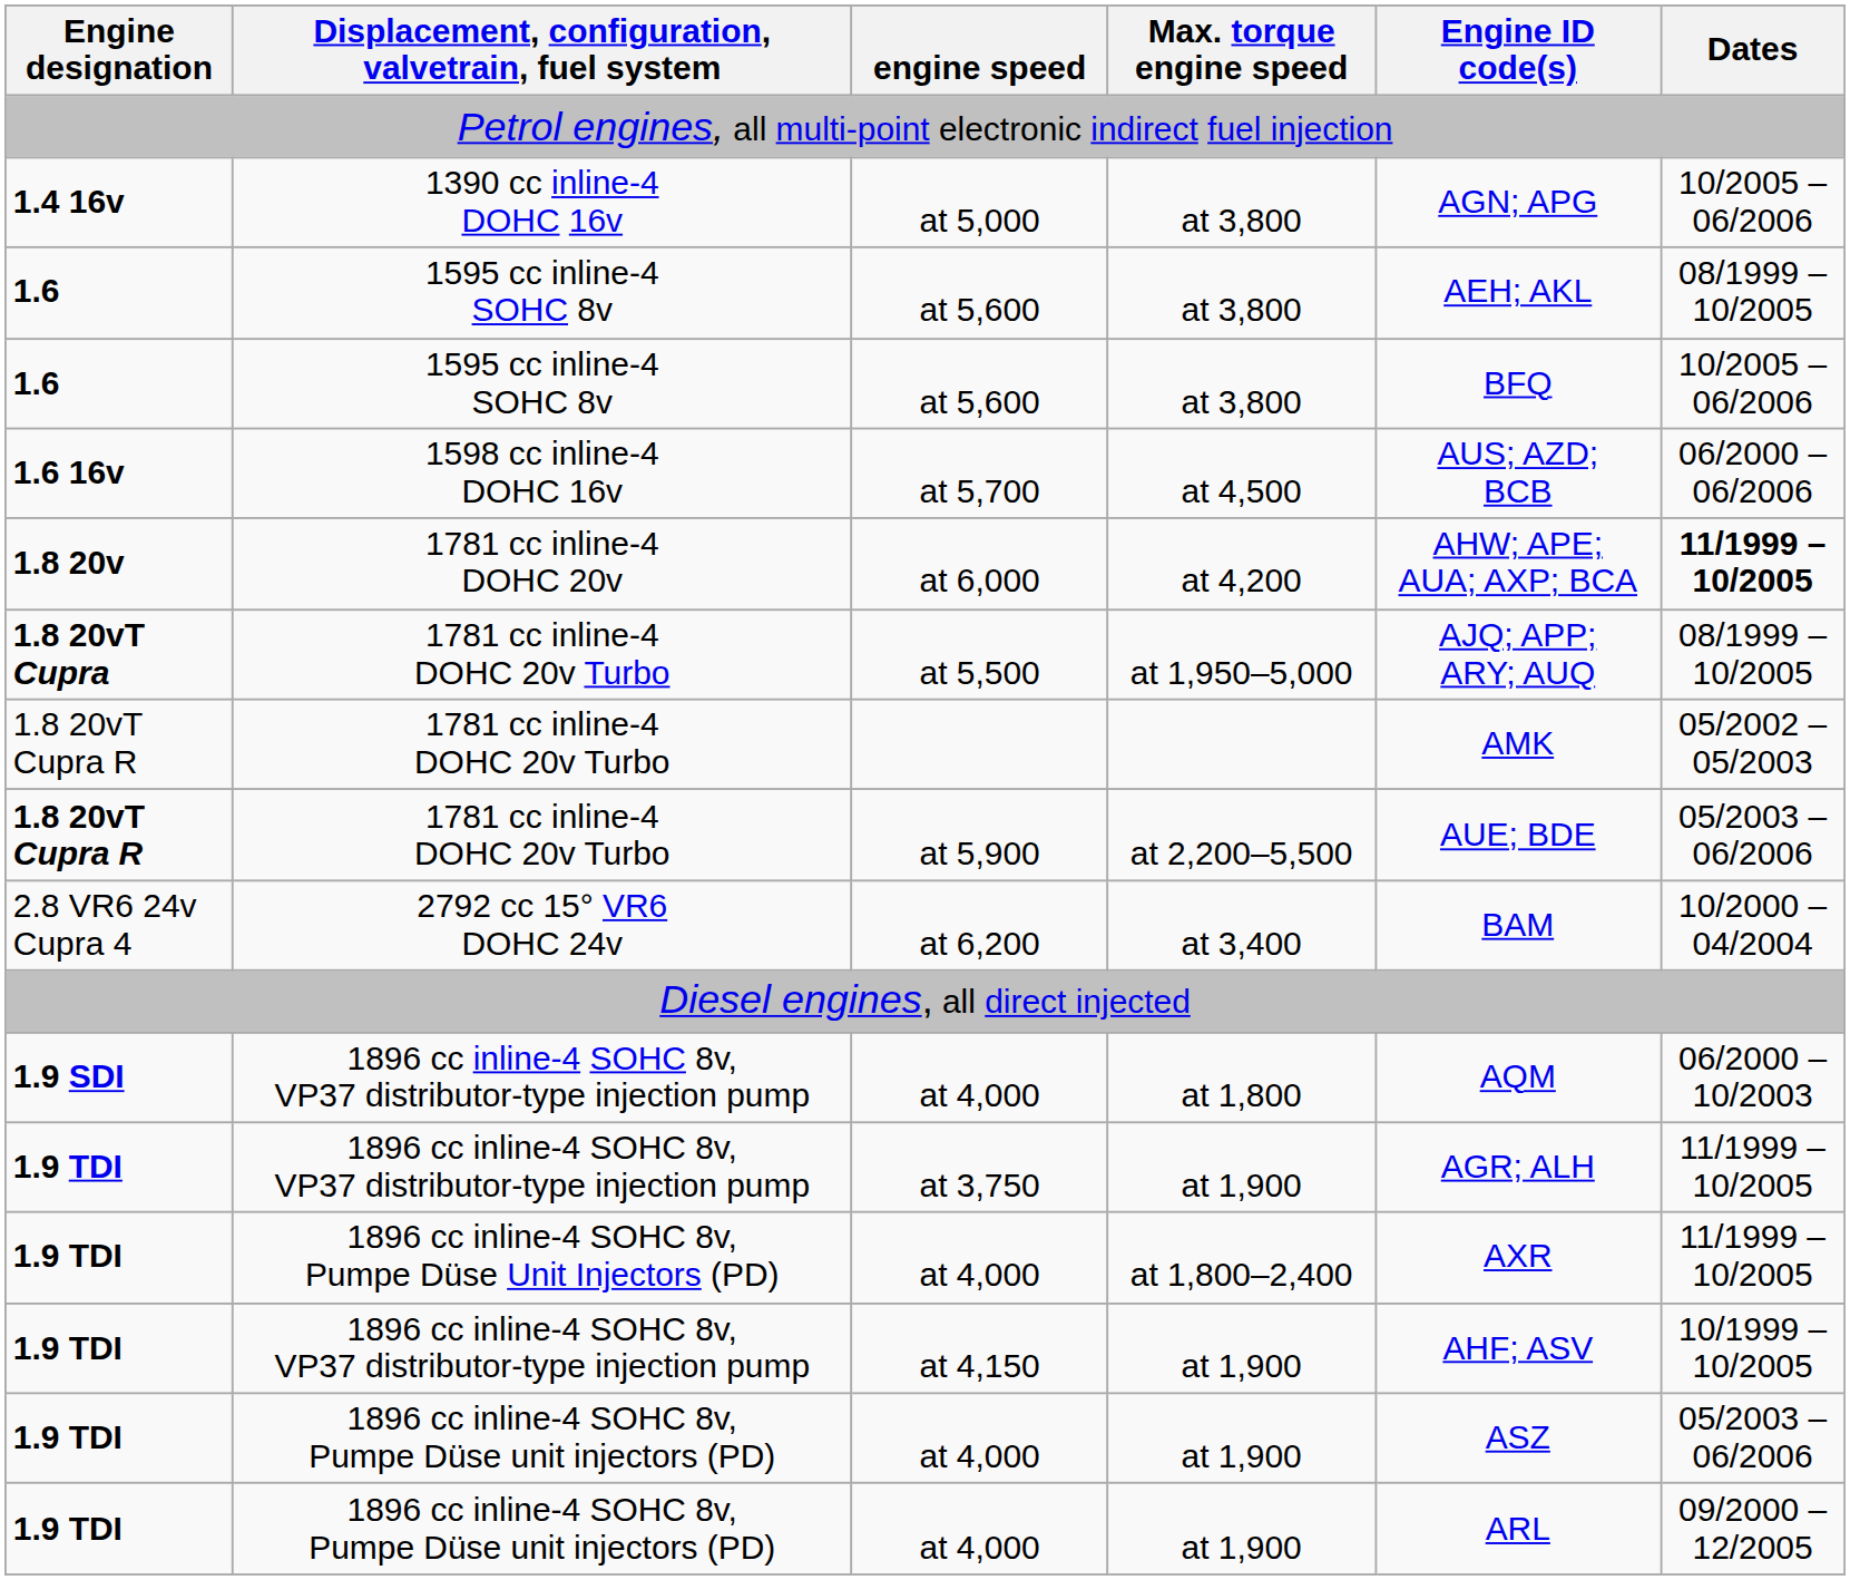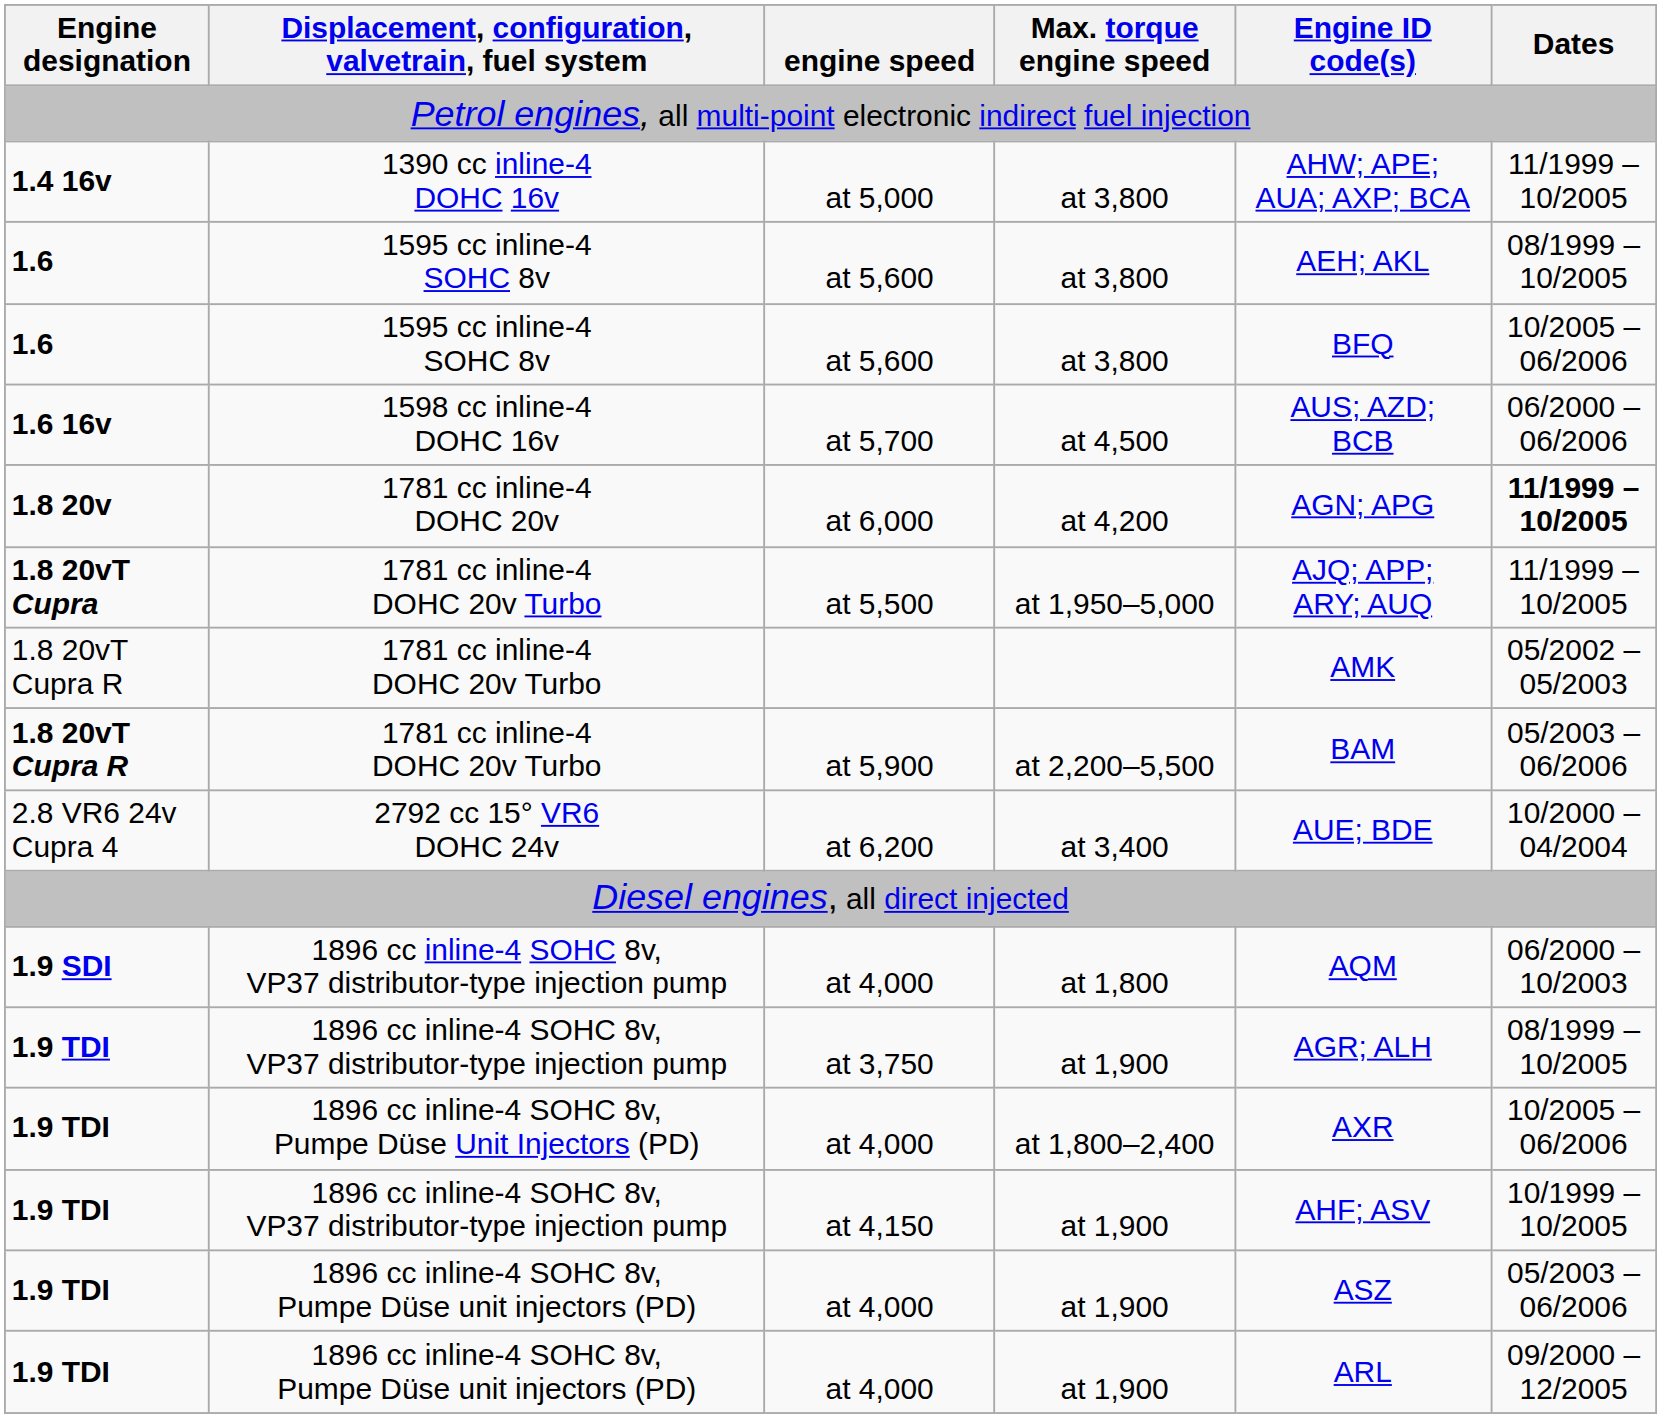 <table class="wikitable" style="text-align:center; width:100%">
 <tr>
 <th>Engine<br>designation</th>
 <th><a href='#'>Displacement</a>, <a href='#'>configuration</a>,<br><a href='#'>valvetrain</a>, fuel system</th>
 <th><br> engine speed</th>
 <th>Max. <a href='#'>torque</a><br> engine speed</th>
 <th><a href='#'>Engine ID<br>code(s)</a></th>
 <th>Dates</th>
 </tr>
 <tr>
 <td colspan="6" style="background:silver"><big><em><a href='#'>Petrol engines</a>,</em></big> all <a href='#'>multi-point</a> electronic <a href='#'>indirect</a> <a href='#'>fuel injection</a></td>
 </tr>
 <tr>
 <td align=left><strong>1.4 16v</strong></td>
 <td>1390 cc <a href='#'>inline-4</a><br><a href='#'>DOHC</a> <a href='#'>16v</a></td>
 <td><br>at 5,000</td>
 <td><br>at 3,800</td>
-<td><a href='#'>AGN; APG</a></td>
-<td>10/2005 – <br>06/2006</td>
+<td><a href='#'>AHW; APE;<br>AUA; AXP; BCA</a></td>
+<td>11/1999 – <br>10/2005</td>
 </tr>
 <tr>
 <td align=left><strong>1.6</strong></td>
 <td>1595 cc inline-4<br><a href='#'>SOHC</a> 8v</td>
 <td><br>at 5,600</td>
 <td><br>at 3,800</td>
 <td><a href='#'>AEH; AKL</a></td>
 <td>08/1999 – <br>10/2005</td>
 </tr>
 <tr>
 <td align=left><strong>1.6</strong></td>
 <td>1595 cc inline-4<br>SOHC 8v</td>
 <td><br>at 5,600</td>
 <td><br>at 3,800</td>
 <td><a href='#'>BFQ</a></td>
 <td>10/2005 – <br>06/2006</td>
 </tr>
 <tr>
 <td align=left><strong>1.6 16v</strong></td>
 <td>1598 cc inline-4<br>DOHC 16v</td>
 <td><br>at 5,700</td>
 <td><br>at 4,500</td>
 <td><a href='#'>AUS; AZD;<br>BCB</a></td>
 <td>06/2000 – <br>06/2006</td>
 </tr>
 <tr>
 <td align=left><strong>1.8 20v</strong></td>
 <td>1781 cc inline-4<br>DOHC 20v</td>
 <td><br>at 6,000</td>
 <td><br>at 4,200</td>
-<td><a href='#'>AHW; APE;<br>AUA; AXP; BCA</a></td>
+<td><a href='#'>AGN; APG</a></td>
 <td><strong>11/1999 – <br>10/2005</strong></td>
 </tr>
 <tr>
 <td align=left><strong>1.8 20vT<br><em>Cupra<strong><em></td>
 <td>1781 cc inline-4<br>DOHC 20v <a href='#'>Turbo</a></td>
 <td><br>at 5,500</td>
 <td><br>at 1,950–5,000</td>
 <td><a href='#'>AJQ; APP;<br>ARY; AUQ</a></td>
-<td>08/1999 – <br>10/2005</td>
+<td>11/1999 – <br>10/2005</td>
 </tr>
 <tr>
 <td align=left></strong>1.8 20vT<br></em>Cupra R</em></strong></td>
 <td>1781 cc inline-4<br>DOHC 20v Turbo</td>
 <td></td>
 <td></td>
 <td><a href='#'>AMK</a></td>
 <td>05/2002 – <br>05/2003</td>
 </tr>
 <tr>
 <td align=left><strong>1.8 20vT<br><em>Cupra R<strong><em></td>
 <td>1781 cc inline-4<br>DOHC 20v Turbo</td>
 <td><br>at 5,900</td>
 <td><br>at 2,200–5,500</td>
-<td><a href='#'>AUE; BDE</a></td>
+<td><a href='#'>BAM</a></td>
 <td>05/2003 – <br>06/2006</td>
 </tr>
 <tr>
 <td align=left></strong>2.8 VR6 24v<br></em>Cupra 4</em></strong></td>
 <td>2792 cc 15° <a href='#'>VR6</a><br>DOHC 24v</td>
 <td><br>at 6,200</td>
 <td><br>at 3,400</td>
-<td><a href='#'>BAM</a></td>
+<td><a href='#'>AUE; BDE</a></td>
 <td>10/2000 – <br>04/2004</td>
 </tr>
 <tr>
 <td colspan="6" style="background:silver"><big><em><a href='#'>Diesel engines</a></em>,</big> all <a href='#'>direct injected</a></td>
 </tr>
 <tr>
 <td align=left><strong>1.9 <a href='#'>SDI</a></strong></td>
 <td>1896 cc <a href='#'>inline-4</a> <a href='#'>SOHC</a> 8v,<br>VP37 distributor-type injection pump</td>
 <td><br>at 4,000</td>
 <td><br>at 1,800</td>
 <td><a href='#'>AQM</a></td>
 <td>06/2000 – <br>10/2003</td>
 </tr>
 <tr>
 <td align=left><strong>1.9 <a href='#'>TDI</a></strong></td>
 <td>1896 cc inline-4 SOHC 8v,<br>VP37 distributor-type injection pump</td>
 <td><br>at 3,750</td>
 <td><br>at 1,900</td>
 <td><a href='#'>AGR; ALH</a></td>
-<td>11/1999 – <br>10/2005</td>
+<td>08/1999 – <br>10/2005</td>
 </tr>
 <tr>
 <td align=left><strong>1.9 TDI</strong></td>
 <td>1896 cc inline-4 SOHC 8v,<br>Pumpe Düse <a href='#'>Unit Injectors</a> (PD)</td>
 <td><br>at 4,000</td>
 <td><br>at 1,800–2,400</td>
 <td><a href='#'>AXR</a></td>
-<td>11/1999 – <br>10/2005</td>
+<td>10/2005 – <br>06/2006</td>
 </tr>
 <tr>
 <td align=left><strong>1.9 TDI</strong></td>
 <td>1896 cc inline-4 SOHC 8v,<br>VP37 distributor-type injection pump</td>
 <td><br>at 4,150</td>
 <td><br>at 1,900</td>
 <td><a href='#'>AHF; ASV</a></td>
 <td>10/1999 – <br>10/2005</td>
 </tr>
 <tr>
 <td align=left><strong>1.9 TDI</strong></td>
 <td>1896 cc inline-4 SOHC 8v,<br>Pumpe Düse unit injectors (PD)</td>
 <td><br>at 4,000</td>
 <td><br>at 1,900</td>
 <td><a href='#'>ASZ</a></td>
 <td>05/2003 – <br>06/2006</td>
 </tr>
 <tr>
 <td align=left><strong>1.9 <span>TDI</span></strong></td>
 <td>1896 cc inline-4 SOHC 8v,<br>Pumpe Düse unit injectors (PD)</td>
 <td><br>at 4,000</td>
 <td><br>at 1,900</td>
 <td><a href='#'>ARL</a></td>
 <td>09/2000 – <br>12/2005</td>
 </tr>
 </table>
